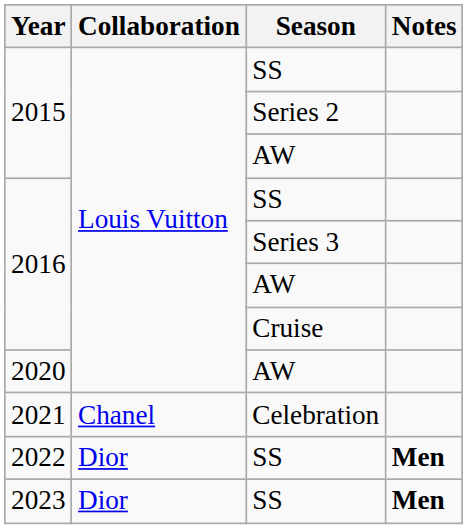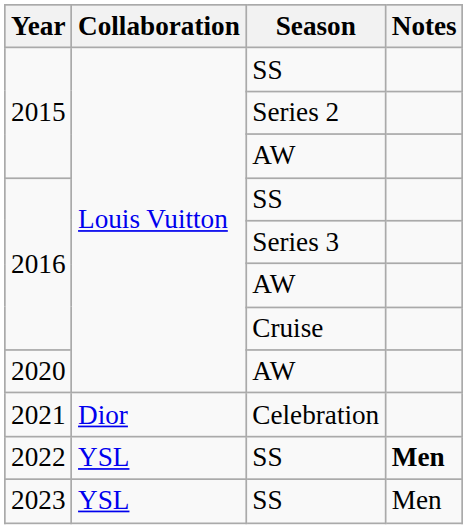 <table class="wikitable unsortable">
 <tr>
 <th>Year</th>
 <th>Collaboration</th>
 <th>Season</th>
 <th>Notes</th>
 </tr>
 <tr>
 <td rowspan="3">2015</td>
 <td rowspan="8"><a href='#'>Louis Vuitton</a></td>
 <td>SS</td>
 <td></td>
 </tr>
 <tr>
 <td>Series 2</td>
 <td></td>
 </tr>
 <tr>
 <td>AW</td>
 <td></td>
 </tr>
 <tr>
 <td rowspan="4">2016</td>
 <td>SS</td>
 <td></td>
 </tr>
 <tr>
 <td>Series 3</td>
 <td></td>
 </tr>
 <tr>
 <td>AW</td>
 <td></td>
 </tr>
 <tr>
 <td>Cruise</td>
 <td></td>
 </tr>
 <tr>
 <td>2020</td>
 <td>AW</td>
 <td></td>
 </tr>
 <tr>
 <td>2021</td>
-<td><a href='#'>Chanel</a></td>
+<td><a href='#'>Dior</a></td>
 <td>Celebration</td>
 <td></td>
 </tr>
 <tr>
 <td>2022</td>
-<td><a href='#'>Dior</a></td>
+<td><a href='#'>YSL</a></td>
 <td>SS</td>
 <td><strong>Men</strong></td>
 </tr>
 <tr>
 <td>2023</td>
-<td><a href='#'>Dior</a></td>
+<td><a href='#'>YSL</a></td>
 <td>SS</td>
-<td><strong>Men</strong></td>
+<td>Men</td>
 </tr>
 </table>
